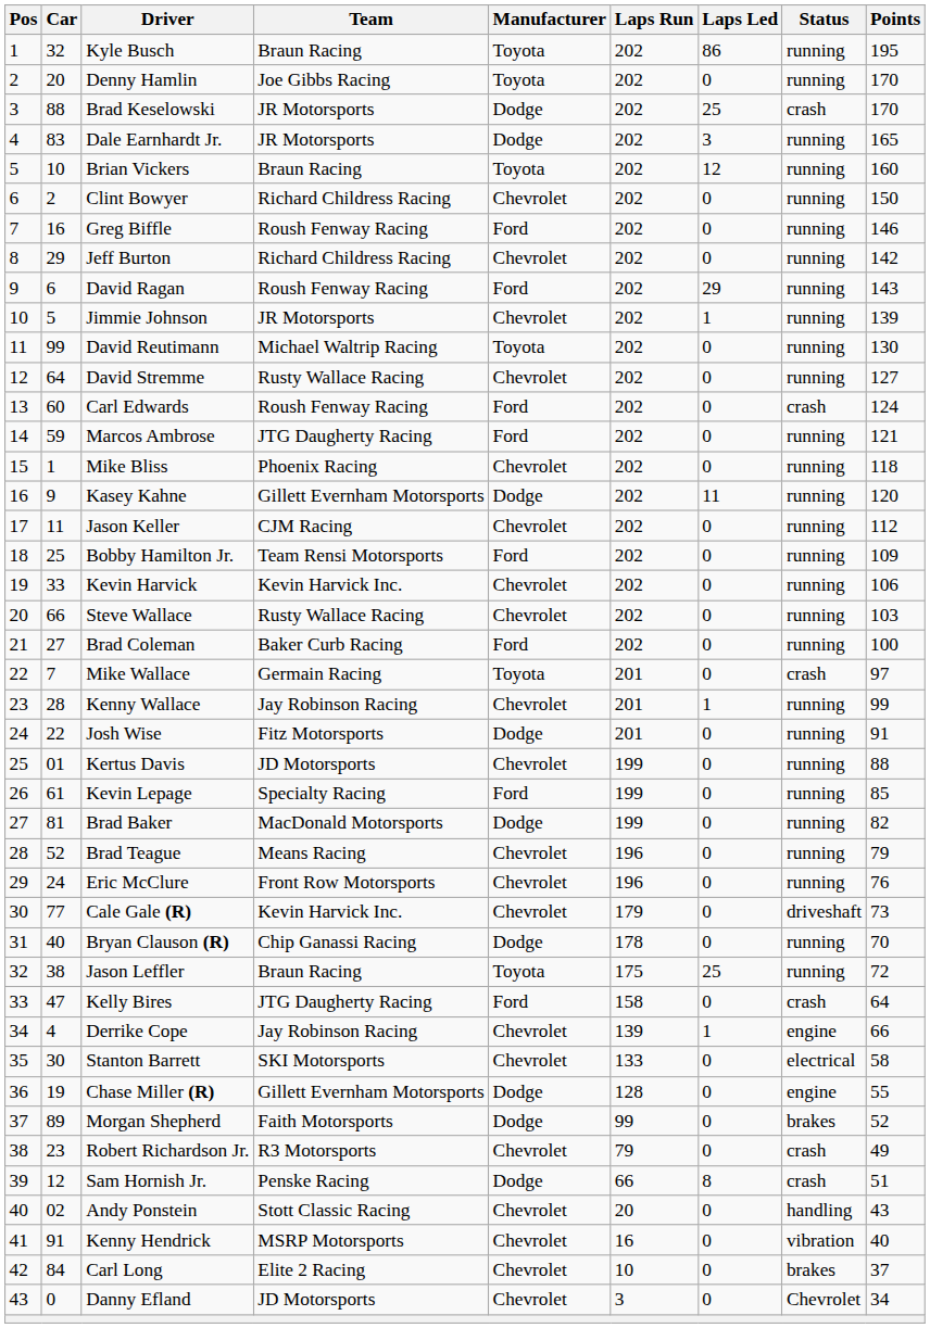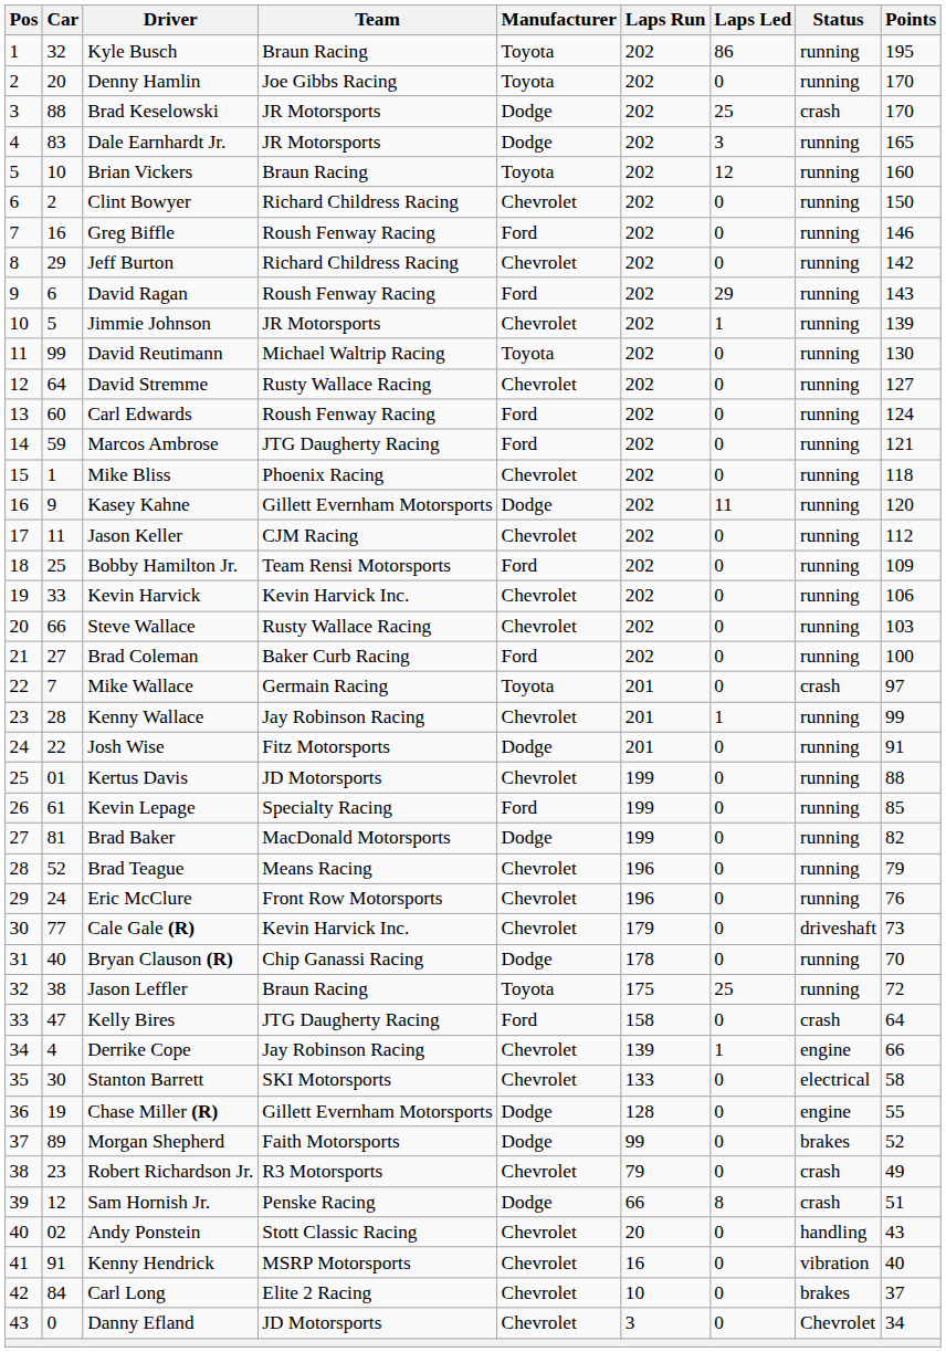 <table class="sortable wikitable" border="1">
 <tr>
 <th>Pos</th>
 <th>Car</th>
 <th>Driver</th>
 <th>Team</th>
 <th>Manufacturer</th>
 <th>Laps Run</th>
 <th>Laps Led</th>
 <th>Status</th>
 <th>Points</th>
 </tr>
 <tr>
 <td>1</td>
 <td>32</td>
 <td>Kyle Busch</td>
 <td>Braun Racing</td>
 <td>Toyota</td>
 <td>202</td>
 <td>86</td>
 <td>running</td>
 <td>195</td>
 </tr>
 <tr>
 <td>2</td>
 <td>20</td>
 <td>Denny Hamlin</td>
 <td>Joe Gibbs Racing</td>
 <td>Toyota</td>
 <td>202</td>
 <td>0</td>
 <td>running</td>
 <td>170</td>
 </tr>
 <tr>
 <td>3</td>
 <td>88</td>
 <td>Brad Keselowski</td>
 <td>JR Motorsports</td>
 <td>Dodge</td>
 <td>202</td>
 <td>25</td>
 <td>crash</td>
 <td>170</td>
 </tr>
 <tr>
 <td>4</td>
 <td>83</td>
 <td>Dale Earnhardt Jr.</td>
 <td>JR Motorsports</td>
 <td>Dodge</td>
 <td>202</td>
 <td>3</td>
 <td>running</td>
 <td>165</td>
 </tr>
 <tr>
 <td>5</td>
 <td>10</td>
 <td>Brian Vickers</td>
 <td>Braun Racing</td>
 <td>Toyota</td>
 <td>202</td>
 <td>12</td>
 <td>running</td>
 <td>160</td>
 </tr>
 <tr>
 <td>6</td>
 <td>2</td>
 <td>Clint Bowyer</td>
 <td>Richard Childress Racing</td>
 <td>Chevrolet</td>
 <td>202</td>
 <td>0</td>
 <td>running</td>
 <td>150</td>
 </tr>
 <tr>
 <td>7</td>
 <td>16</td>
 <td>Greg Biffle</td>
 <td>Roush Fenway Racing</td>
 <td>Ford</td>
 <td>202</td>
 <td>0</td>
 <td>running</td>
 <td>146</td>
 </tr>
 <tr>
 <td>8</td>
 <td>29</td>
 <td>Jeff Burton</td>
 <td>Richard Childress Racing</td>
 <td>Chevrolet</td>
 <td>202</td>
 <td>0</td>
 <td>running</td>
 <td>142</td>
 </tr>
 <tr>
 <td>9</td>
 <td>6</td>
 <td>David Ragan</td>
 <td>Roush Fenway Racing</td>
 <td>Ford</td>
 <td>202</td>
 <td>29</td>
 <td>running</td>
 <td>143</td>
 </tr>
 <tr>
 <td>10</td>
 <td>5</td>
 <td>Jimmie Johnson</td>
 <td>JR Motorsports</td>
 <td>Chevrolet</td>
 <td>202</td>
 <td>1</td>
 <td>running</td>
 <td>139</td>
 </tr>
 <tr>
 <td>11</td>
 <td>99</td>
 <td>David Reutimann</td>
 <td>Michael Waltrip Racing</td>
 <td>Toyota</td>
 <td>202</td>
 <td>0</td>
 <td>running</td>
 <td>130</td>
 </tr>
 <tr>
 <td>12</td>
 <td>64</td>
 <td>David Stremme</td>
 <td>Rusty Wallace Racing</td>
 <td>Chevrolet</td>
 <td>202</td>
 <td>0</td>
 <td>running</td>
 <td>127</td>
 </tr>
 <tr>
 <td>13</td>
 <td>60</td>
 <td>Carl Edwards</td>
 <td>Roush Fenway Racing</td>
 <td>Ford</td>
 <td>202</td>
 <td>0</td>
-<td>crash</td>
+<td>running</td>
 <td>124</td>
 </tr>
 <tr>
 <td>14</td>
 <td>59</td>
 <td>Marcos Ambrose</td>
 <td>JTG Daugherty Racing</td>
 <td>Ford</td>
 <td>202</td>
 <td>0</td>
 <td>running</td>
 <td>121</td>
 </tr>
 <tr>
 <td>15</td>
 <td>1</td>
 <td>Mike Bliss</td>
 <td>Phoenix Racing</td>
 <td>Chevrolet</td>
 <td>202</td>
 <td>0</td>
 <td>running</td>
 <td>118</td>
 </tr>
 <tr>
 <td>16</td>
 <td>9</td>
 <td>Kasey Kahne</td>
 <td>Gillett Evernham Motorsports</td>
 <td>Dodge</td>
 <td>202</td>
 <td>11</td>
 <td>running</td>
 <td>120</td>
 </tr>
 <tr>
 <td>17</td>
 <td>11</td>
 <td>Jason Keller</td>
 <td>CJM Racing</td>
 <td>Chevrolet</td>
 <td>202</td>
 <td>0</td>
 <td>running</td>
 <td>112</td>
 </tr>
 <tr>
 <td>18</td>
 <td>25</td>
 <td>Bobby Hamilton Jr.</td>
 <td>Team Rensi Motorsports</td>
 <td>Ford</td>
 <td>202</td>
 <td>0</td>
 <td>running</td>
 <td>109</td>
 </tr>
 <tr>
 <td>19</td>
 <td>33</td>
 <td>Kevin Harvick</td>
 <td>Kevin Harvick Inc.</td>
 <td>Chevrolet</td>
 <td>202</td>
 <td>0</td>
 <td>running</td>
 <td>106</td>
 </tr>
 <tr>
 <td>20</td>
 <td>66</td>
 <td>Steve Wallace</td>
 <td>Rusty Wallace Racing</td>
 <td>Chevrolet</td>
 <td>202</td>
 <td>0</td>
 <td>running</td>
 <td>103</td>
 </tr>
 <tr>
 <td>21</td>
 <td>27</td>
 <td>Brad Coleman</td>
 <td>Baker Curb Racing</td>
 <td>Ford</td>
 <td>202</td>
 <td>0</td>
 <td>running</td>
 <td>100</td>
 </tr>
 <tr>
 <td>22</td>
 <td>7</td>
 <td>Mike Wallace</td>
 <td>Germain Racing</td>
 <td>Toyota</td>
 <td>201</td>
 <td>0</td>
 <td>crash</td>
 <td>97</td>
 </tr>
 <tr>
 <td>23</td>
 <td>28</td>
 <td>Kenny Wallace</td>
 <td>Jay Robinson Racing</td>
 <td>Chevrolet</td>
 <td>201</td>
 <td>1</td>
 <td>running</td>
 <td>99</td>
 </tr>
 <tr>
 <td>24</td>
 <td>22</td>
 <td>Josh Wise</td>
 <td>Fitz Motorsports</td>
 <td>Dodge</td>
 <td>201</td>
 <td>0</td>
 <td>running</td>
 <td>91</td>
 </tr>
 <tr>
 <td>25</td>
 <td>01</td>
 <td>Kertus Davis</td>
 <td>JD Motorsports</td>
 <td>Chevrolet</td>
 <td>199</td>
 <td>0</td>
 <td>running</td>
 <td>88</td>
 </tr>
 <tr>
 <td>26</td>
 <td>61</td>
 <td>Kevin Lepage</td>
 <td>Specialty Racing</td>
 <td>Ford</td>
 <td>199</td>
 <td>0</td>
 <td>running</td>
 <td>85</td>
 </tr>
 <tr>
 <td>27</td>
 <td>81</td>
 <td>Brad Baker</td>
 <td>MacDonald Motorsports</td>
 <td>Dodge</td>
 <td>199</td>
 <td>0</td>
 <td>running</td>
 <td>82</td>
 </tr>
 <tr>
 <td>28</td>
 <td>52</td>
 <td>Brad Teague</td>
 <td>Means Racing</td>
 <td>Chevrolet</td>
 <td>196</td>
 <td>0</td>
 <td>running</td>
 <td>79</td>
 </tr>
 <tr>
 <td>29</td>
 <td>24</td>
 <td>Eric McClure</td>
 <td>Front Row Motorsports</td>
 <td>Chevrolet</td>
 <td>196</td>
 <td>0</td>
 <td>running</td>
 <td>76</td>
 </tr>
 <tr>
 <td>30</td>
 <td>77</td>
 <td>Cale Gale <strong>(R)</strong></td>
 <td>Kevin Harvick Inc.</td>
 <td>Chevrolet</td>
 <td>179</td>
 <td>0</td>
 <td>driveshaft</td>
 <td>73</td>
 </tr>
 <tr>
 <td>31</td>
 <td>40</td>
 <td>Bryan Clauson <strong>(R)</strong></td>
 <td>Chip Ganassi Racing</td>
 <td>Dodge</td>
 <td>178</td>
 <td>0</td>
 <td>running</td>
 <td>70</td>
 </tr>
 <tr>
 <td>32</td>
 <td>38</td>
 <td>Jason Leffler</td>
 <td>Braun Racing</td>
 <td>Toyota</td>
 <td>175</td>
 <td>25</td>
 <td>running</td>
 <td>72</td>
 </tr>
 <tr>
 <td>33</td>
 <td>47</td>
 <td>Kelly Bires</td>
 <td>JTG Daugherty Racing</td>
 <td>Ford</td>
 <td>158</td>
 <td>0</td>
 <td>crash</td>
 <td>64</td>
 </tr>
 <tr>
 <td>34</td>
 <td>4</td>
 <td>Derrike Cope</td>
 <td>Jay Robinson Racing</td>
 <td>Chevrolet</td>
 <td>139</td>
 <td>1</td>
 <td>engine</td>
 <td>66</td>
 </tr>
 <tr>
 <td>35</td>
 <td>30</td>
 <td>Stanton Barrett</td>
 <td>SKI Motorsports</td>
 <td>Chevrolet</td>
 <td>133</td>
 <td>0</td>
 <td>electrical</td>
 <td>58</td>
 </tr>
 <tr>
 <td>36</td>
 <td>19</td>
 <td>Chase Miller <strong>(R)</strong></td>
 <td>Gillett Evernham Motorsports</td>
 <td>Dodge</td>
 <td>128</td>
 <td>0</td>
 <td>engine</td>
 <td>55</td>
 </tr>
 <tr>
 <td>37</td>
 <td>89</td>
 <td>Morgan Shepherd</td>
 <td>Faith Motorsports</td>
 <td>Dodge</td>
 <td>99</td>
 <td>0</td>
 <td>brakes</td>
 <td>52</td>
 </tr>
 <tr>
 <td>38</td>
 <td>23</td>
 <td>Robert Richardson Jr.</td>
 <td>R3 Motorsports</td>
 <td>Chevrolet</td>
 <td>79</td>
 <td>0</td>
 <td>crash</td>
 <td>49</td>
 </tr>
 <tr>
 <td>39</td>
 <td>12</td>
 <td>Sam Hornish Jr.</td>
 <td>Penske Racing</td>
 <td>Dodge</td>
 <td>66</td>
 <td>8</td>
 <td>crash</td>
 <td>51</td>
 </tr>
 <tr>
 <td>40</td>
 <td>02</td>
 <td>Andy Ponstein</td>
 <td>Stott Classic Racing</td>
 <td>Chevrolet</td>
 <td>20</td>
 <td>0</td>
 <td>handling</td>
 <td>43</td>
 </tr>
 <tr>
 <td>41</td>
 <td>91</td>
 <td>Kenny Hendrick</td>
 <td>MSRP Motorsports</td>
 <td>Chevrolet</td>
 <td>16</td>
 <td>0</td>
 <td>vibration</td>
 <td>40</td>
 </tr>
 <tr>
 <td>42</td>
 <td>84</td>
 <td>Carl Long</td>
 <td>Elite 2 Racing</td>
 <td>Chevrolet</td>
 <td>10</td>
 <td>0</td>
 <td>brakes</td>
 <td>37</td>
 </tr>
 <tr>
 <td>43</td>
 <td>0</td>
 <td>Danny Efland</td>
 <td>JD Motorsports</td>
 <td>Chevrolet</td>
 <td>3</td>
 <td>0</td>
 <td>Chevrolet</td>
 <td>34</td>
 </tr>
 <tr>
 <th colspan="9"></th>
 </tr>
 </table>
